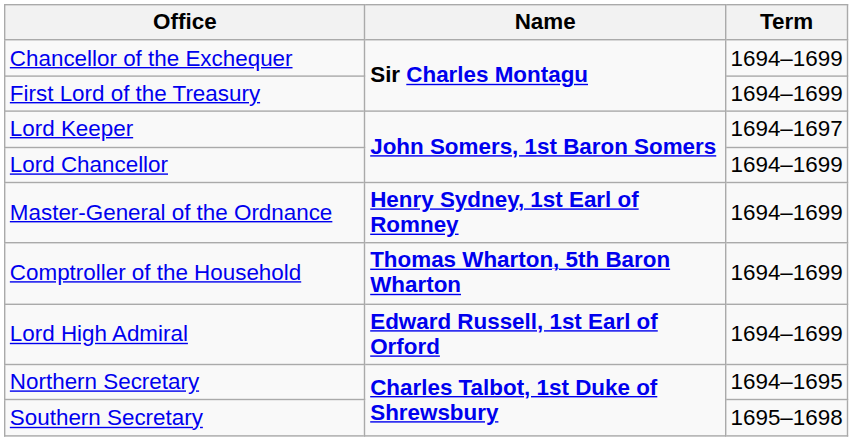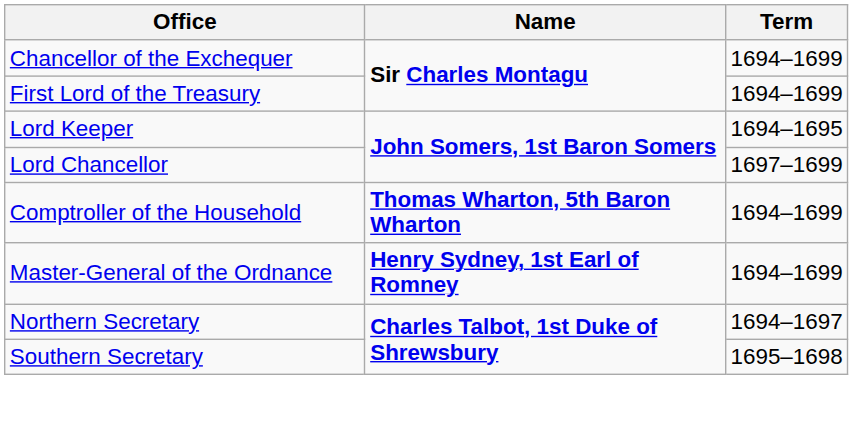 <table class=wikitable>
 <tr>
 <th width=250>Office</th>
 <th width=250>Name</th>
 <th>Term</th>
 </tr>
 <tr>
 <td><a href='#'>Chancellor of the Exchequer</a></td>
 <td rowspan="2"><strong>Sir <a href='#'>Charles Montagu</a></strong></td>
 <td>1694–1699</td>
 </tr>
 <tr>
 <td><a href='#'>First Lord of the Treasury</a></td>
 <td>1694–1699</td>
 </tr>
 <tr>
 <td><a href='#'>Lord Keeper</a></td>
 <td rowspan="2"><strong><a href='#'>John Somers, 1st Baron Somers</a></strong></td>
-<td>1694–1697</td>
+<td>1694–1695</td>
 </tr>
 <tr>
 <td><a href='#'>Lord Chancellor</a></td>
+<td>1697–1699</td>
+</tr>
+<tr>
+<td><a href='#'>Comptroller of the Household</a></td>
+<td><strong><a href='#'>Thomas Wharton, 5th Baron Wharton</a></strong></td>
 <td>1694–1699</td>
 </tr>
 <tr>
 <td><a href='#'>Master-General of the Ordnance</a></td>
 <td><strong><a href='#'>Henry Sydney, 1st Earl of Romney</a></strong></td>
 <td>1694–1699</td>
 </tr>
 <tr>
-<td><a href='#'>Comptroller of the Household</a></td>
-<td><strong><a href='#'>Thomas Wharton, 5th Baron Wharton</a></strong></td>
-<td>1694–1699</td>
-</tr>
-<tr>
-<td><a href='#'>Lord High Admiral</a></td>
-<td><strong><a href='#'>Edward Russell, 1st Earl of Orford</a></strong></td>
-<td>1694–1699</td>
-</tr>
-<tr>
 <td><a href='#'>Northern Secretary</a></td>
 <td rowspan="2"><strong><a href='#'>Charles Talbot, 1st Duke of Shrewsbury</a></strong></td>
-<td>1694–1695</td>
+<td>1694–1697</td>
 </tr>
 <tr>
 <td><a href='#'>Southern Secretary</a></td>
 <td>1695–1698</td>
 </tr>
 </table>
